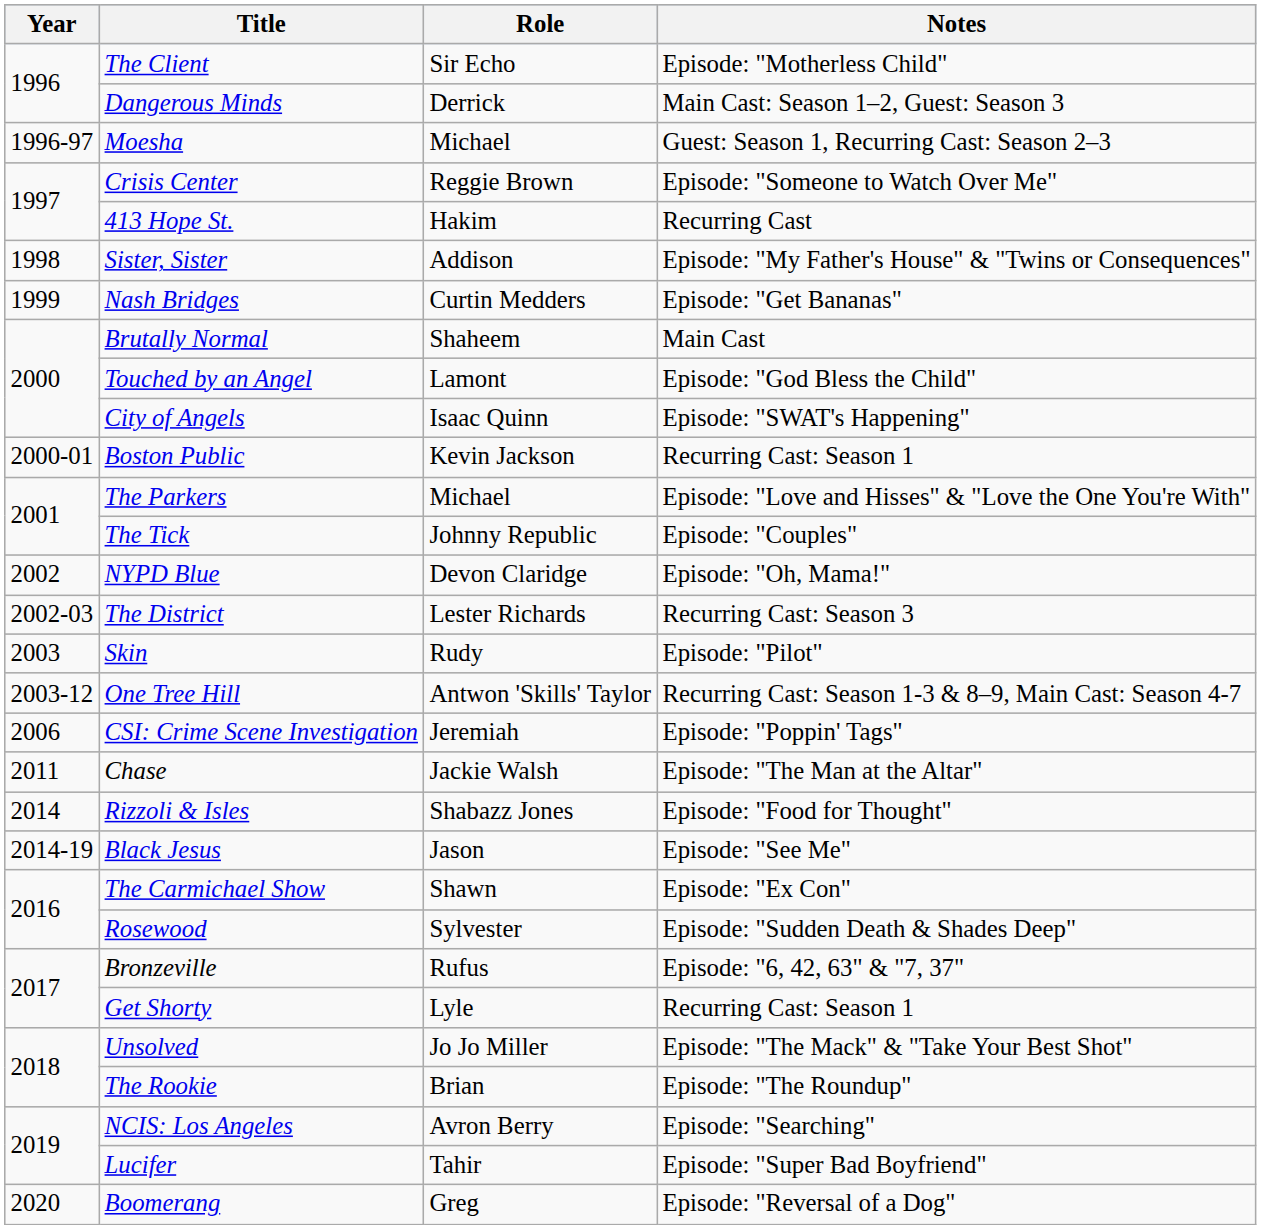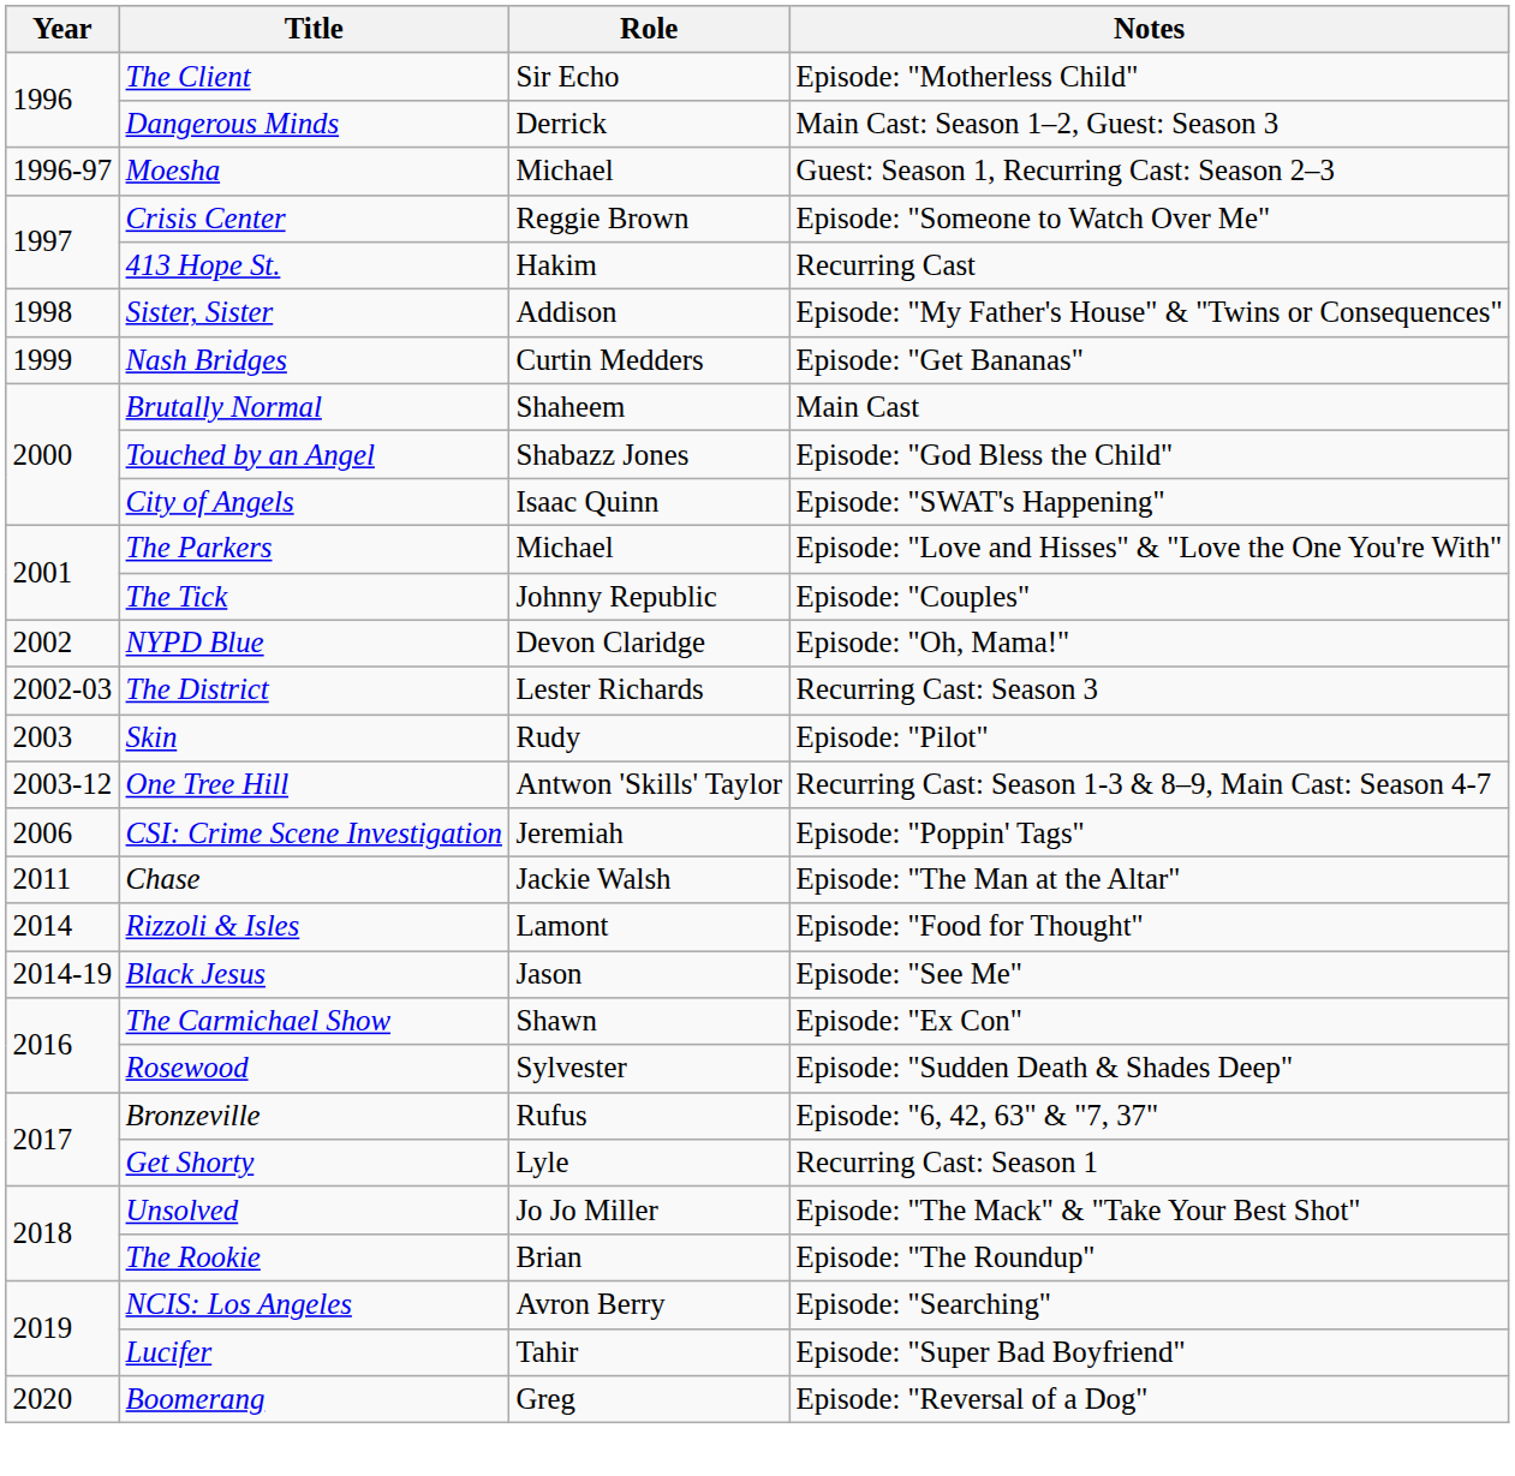 <table class="wikitable">
 <tr style="background:#b0c4de; text-align:center;">
 <th>Year</th>
 <th>Title</th>
 <th>Role</th>
 <th>Notes</th>
 </tr>
 <tr>
 <td rowspan=2>1996</td>
 <td><em><a href='#'>The Client</a></em></td>
 <td>Sir Echo</td>
 <td>Episode: "Motherless Child"</td>
 </tr>
 <tr>
 <td><em><a href='#'>Dangerous Minds</a></em></td>
 <td>Derrick</td>
 <td>Main Cast: Season 1–2, Guest: Season 3</td>
 </tr>
 <tr>
 <td>1996-97</td>
 <td><em><a href='#'>Moesha</a></em></td>
 <td>Michael</td>
 <td>Guest: Season 1, Recurring Cast: Season 2–3</td>
 </tr>
 <tr>
 <td rowspan=2>1997</td>
 <td><em><a href='#'>Crisis Center</a></em></td>
 <td>Reggie Brown</td>
 <td>Episode: "Someone to Watch Over Me"</td>
 </tr>
 <tr>
 <td><em><a href='#'>413 Hope St.</a></em></td>
 <td>Hakim</td>
 <td>Recurring Cast</td>
 </tr>
 <tr>
 <td>1998</td>
 <td><em><a href='#'>Sister, Sister</a></em></td>
 <td>Addison</td>
 <td>Episode: "My Father's House" & "Twins or Consequences"</td>
 </tr>
 <tr>
 <td>1999</td>
 <td><em><a href='#'>Nash Bridges</a></em></td>
 <td>Curtin Medders</td>
 <td>Episode: "Get Bananas"</td>
 </tr>
 <tr>
 <td rowspan=3>2000</td>
 <td><em><a href='#'>Brutally Normal</a></em></td>
 <td>Shaheem</td>
 <td>Main Cast</td>
 </tr>
 <tr>
 <td><em><a href='#'>Touched by an Angel</a></em></td>
-<td>Lamont</td>
+<td>Shabazz Jones</td>
 <td>Episode: "God Bless the Child"</td>
 </tr>
 <tr>
 <td><em><a href='#'>City of Angels</a></em></td>
 <td>Isaac Quinn</td>
 <td>Episode: "SWAT's Happening"</td>
-</tr>
-<tr>
-<td>2000-01</td>
-<td><em><a href='#'>Boston Public</a></em></td>
-<td>Kevin Jackson</td>
-<td>Recurring Cast: Season 1</td>
 </tr>
 <tr>
 <td rowspan=2>2001</td>
 <td><em><a href='#'>The Parkers</a></em></td>
 <td>Michael</td>
 <td>Episode: "Love and Hisses" & "Love the One You're With"</td>
 </tr>
 <tr>
 <td><em><a href='#'>The Tick</a></em></td>
 <td>Johnny Republic</td>
 <td>Episode: "Couples"</td>
 </tr>
 <tr>
 <td>2002</td>
 <td><em><a href='#'>NYPD Blue</a></em></td>
 <td>Devon Claridge</td>
 <td>Episode: "Oh, Mama!"</td>
 </tr>
 <tr>
 <td>2002-03</td>
 <td><em><a href='#'>The District</a></em></td>
 <td>Lester Richards</td>
 <td>Recurring Cast: Season 3</td>
 </tr>
 <tr>
 <td>2003</td>
 <td><em><a href='#'>Skin</a></em></td>
 <td>Rudy</td>
 <td>Episode: "Pilot"</td>
 </tr>
 <tr>
 <td>2003-12</td>
 <td><em><a href='#'>One Tree Hill</a></em></td>
 <td>Antwon 'Skills' Taylor</td>
 <td>Recurring Cast: Season 1-3 & 8–9, Main Cast: Season 4-7</td>
 </tr>
 <tr>
 <td>2006</td>
 <td><em><a href='#'>CSI: Crime Scene Investigation</a></em></td>
 <td>Jeremiah</td>
 <td>Episode: "Poppin' Tags"</td>
 </tr>
 <tr>
 <td>2011</td>
 <td><em>Chase</em></td>
 <td>Jackie Walsh</td>
 <td>Episode: "The Man at the Altar"</td>
 </tr>
 <tr>
 <td>2014</td>
 <td><em><a href='#'>Rizzoli & Isles</a></em></td>
-<td>Shabazz Jones</td>
+<td>Lamont</td>
 <td>Episode: "Food for Thought"</td>
 </tr>
 <tr>
 <td>2014-19</td>
 <td><em><a href='#'>Black Jesus</a></em></td>
 <td>Jason</td>
 <td>Episode: "See Me"</td>
 </tr>
 <tr>
 <td rowspan=2>2016</td>
 <td><em><a href='#'>The Carmichael Show</a></em></td>
 <td>Shawn</td>
 <td>Episode: "Ex Con"</td>
 </tr>
 <tr>
 <td><em><a href='#'>Rosewood</a></em></td>
 <td>Sylvester</td>
 <td>Episode: "Sudden Death & Shades Deep"</td>
 </tr>
 <tr>
 <td rowspan=2>2017</td>
 <td><em>Bronzeville</em></td>
 <td>Rufus</td>
 <td>Episode: "6, 42, 63" & "7, 37"</td>
 </tr>
 <tr>
 <td><em><a href='#'>Get Shorty</a></em></td>
 <td>Lyle</td>
 <td>Recurring Cast: Season 1</td>
 </tr>
 <tr>
 <td rowspan=2>2018</td>
 <td><em><a href='#'>Unsolved</a></em></td>
 <td>Jo Jo Miller</td>
 <td>Episode: "The Mack" & "Take Your Best Shot"</td>
 </tr>
 <tr>
 <td><em><a href='#'>The Rookie</a></em></td>
 <td>Brian</td>
 <td>Episode: "The Roundup"</td>
 </tr>
 <tr>
 <td rowspan=2>2019</td>
 <td><em><a href='#'>NCIS: Los Angeles</a></em></td>
 <td>Avron Berry</td>
 <td>Episode: "Searching"</td>
 </tr>
 <tr>
 <td><em><a href='#'>Lucifer</a></em></td>
 <td>Tahir</td>
 <td>Episode: "Super Bad Boyfriend"</td>
 </tr>
 <tr>
 <td>2020</td>
 <td><em><a href='#'>Boomerang</a></em></td>
 <td>Greg</td>
 <td>Episode: "Reversal of a Dog"</td>
 </tr>
 </table>
